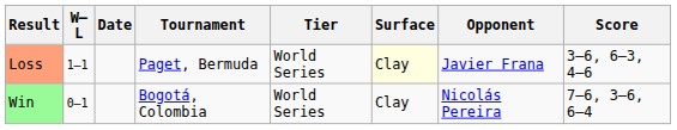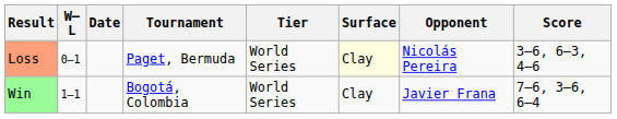 <table class="sortable wikitable">
 <tr>
 <th>Result</th>
 <th class="unsortable">W–L</th>
 <th>Date</th>
 <th>Tournament</th>
 <th>Tier</th>
 <th>Surface</th>
 <th>Opponent</th>
 <th class="unsortable">Score</th>
 </tr>
 <tr>
 <td style="background:#ffa07a;">Loss</td>
-<td><small>1–1</small></td>
+<td><small>0–1</small></td>
 <td><a href='#'></a></td>
 <td><a href='#'>Paget</a>, Bermuda</td>
 <td>World Series</td>
 <td style="background: lightyellow;">Clay</td>
-<td> <a href='#'>Javier Frana</a></td>
+<td> <a href='#'>Nicolás Pereira</a></td>
 <td>3–6, 6–3, 4–6</td>
 </tr>
 <tr>
 <td style="background:#98fb98;">Win</td>
-<td><small>0–1</small></td>
+<td><small>1–1</small></td>
 <td><a href='#'></a></td>
 <td><a href='#'>Bogotá</a>, Colombia</td>
 <td>World Series</td>
 <td>Clay</td>
-<td> <a href='#'>Nicolás Pereira</a></td>
+<td> <a href='#'>Javier Frana</a></td>
 <td>7–6, 3–6, 6–4</td>
 </tr>
 </table>
